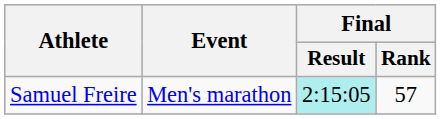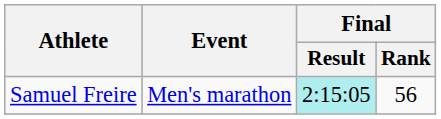 <table class="wikitable" style="font-size:90%">
 <tr>
 <th rowspan="2">Athlete</th>
 <th rowspan="2">Event</th>
 <th colspan="2">Final</th>
 </tr>
 <tr style="font-size:95%">
 <th>Result</th>
 <th>Rank</th>
 </tr>
 <tr align=center>
 <td align=left><a href='#'>Samuel Freire</a></td>
 <td align=left><a href='#'>Men's marathon</a></td>
 <td style="background: paleturquoise;">2:15:05</td>
-<td>57</td>
+<td>56</td>
 </tr>
 </table>
